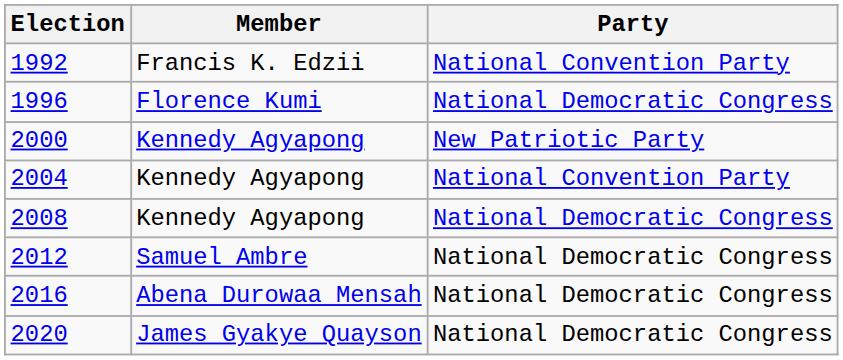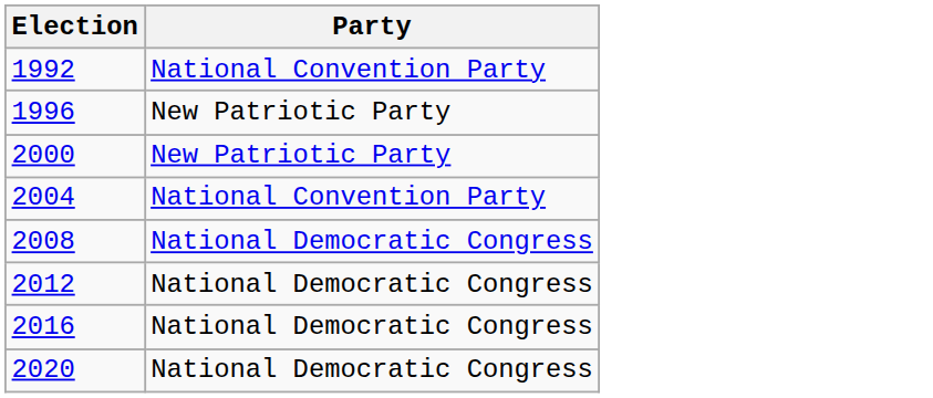 <table class="wikitable">
 <tr>
 <th>Election</th>
-<th>Member</th>
 <th>Party</th>
 </tr>
 <tr>
 <td><a href='#'>1992</a></td>
-<td>Francis K. Edzii</td>
 <td><a href='#'>National Convention Party</a></td>
 </tr>
 <tr>
 <td><a href='#'>1996</a></td>
-<td><a href='#'>Florence Kumi</a></td>
-<td><a href='#'>National Democratic Congress</a></td>
+<td>New Patriotic Party</td>
 </tr>
 <tr>
 <td><a href='#'>2000</a></td>
-<td><a href='#'>Kennedy Agyapong</a></td>
 <td><a href='#'>New Patriotic Party</a></td>
 </tr>
 <tr>
 <td><a href='#'>2004</a></td>
-<td>Kennedy Agyapong</td>
 <td><a href='#'>National Convention Party</a></td>
 </tr>
 <tr>
 <td><a href='#'>2008</a></td>
-<td>Kennedy Agyapong</td>
 <td><a href='#'>National Democratic Congress</a></td>
 </tr>
 <tr>
 <td><a href='#'>2012</a></td>
-<td><a href='#'>Samuel Ambre</a></td>
 <td>National Democratic Congress</td>
 </tr>
 <tr>
 <td><a href='#'>2016</a></td>
-<td><a href='#'>Abena Durowaa Mensah</a></td>
 <td>National Democratic Congress</td>
 </tr>
 <tr>
 <td><a href='#'>2020</a></td>
-<td><a href='#'>James Gyakye Quayson</a></td>
 <td>National Democratic Congress</td>
 </tr>
 </table>
